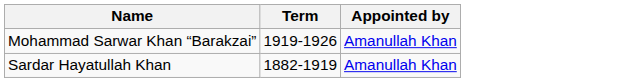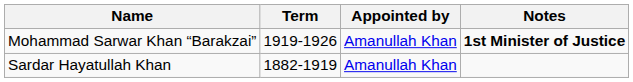 <table class="wikitable">
 <tr>
 <th>Name</th>
 <th>Term</th>
 <th>Appointed by</th>
+<th>Notes</th>
 </tr>
 <tr>
 <td>Mohammad Sarwar Khan “Barakzai” </td>
 <td>1919-1926</td>
 <td><a href='#'>Amanullah Khan</a></td>
+<td><strong>1st Minister of Justice</strong></td>
 </tr>
 <tr>
 <td>Sardar Hayatullah Khan</td>
 <td>1882-1919</td>
 <td><a href='#'>Amanullah Khan</a></td>
+<td></td>
 </tr>
 </table>
